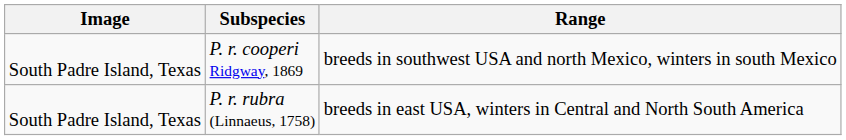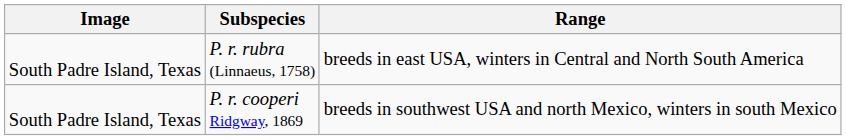 <table class="wikitable">
 <tr>
 <th>Image</th>
 <th>Subspecies</th>
 <th>Range</th>
 </tr>
 <tr>
 <td><br>South Padre Island, Texas</td>
+<td><em>P. r. rubra</em><br><small>(Linnaeus, 1758)</small></td>
+<td>breeds in east USA, winters in Central and North South America</td>
+</tr>
+<tr>
+<td><br>South Padre Island, Texas</td>
 <td><em>P. r. cooperi</em><br><small><a href='#'>Ridgway</a>, 1869</small></td>
 <td>breeds in southwest USA and north Mexico, winters in south Mexico</td>
 </tr>
-<tr>
-<td><br>South Padre Island, Texas</td>
-<td><em>P. r. rubra</em><br><small>(Linnaeus, 1758)</small></td>
-<td>breeds in east USA, winters in Central and North South America</td>
-</tr>
 </table>
